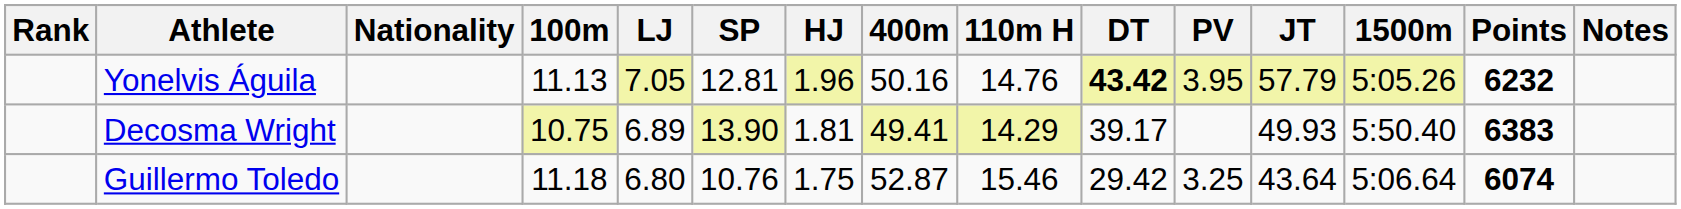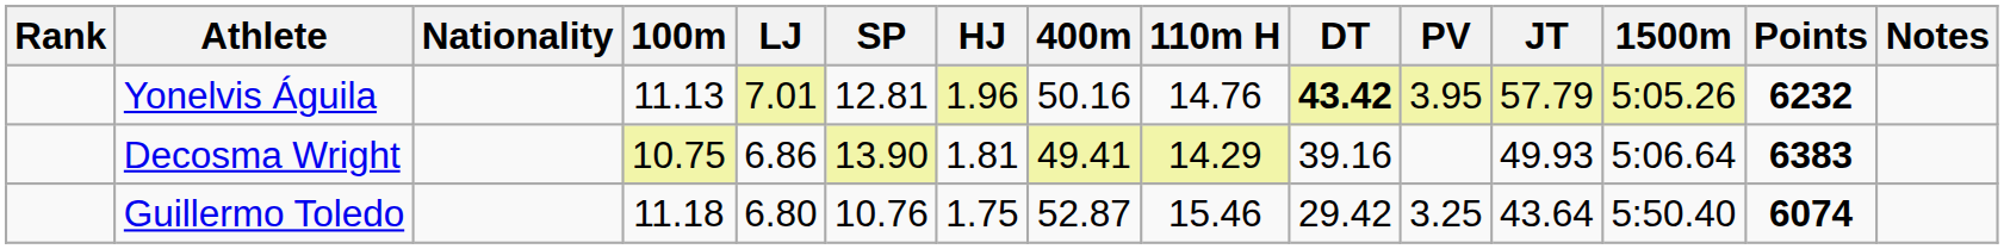 <table class="wikitable sortable" style=" text-align:center;font-size:95%">
 <tr>
 <th>Rank</th>
 <th>Athlete</th>
 <th>Nationality</th>
 <th>100m</th>
 <th>LJ</th>
 <th>SP</th>
 <th>HJ</th>
 <th>400m</th>
 <th>110m H</th>
 <th>DT</th>
 <th>PV</th>
 <th>JT</th>
 <th>1500m</th>
 <th>Points</th>
 <th>Notes</th>
 </tr>
 <tr>
 <td></td>
 <td align=left><a href='#'>Yonelvis Águila</a></td>
 <td align=left></td>
 <td>11.13</td>
-<td bgcolor=#F2F5A9>7.05</td>
+<td bgcolor=#F2F5A9>7.01</td>
 <td>12.81</td>
 <td bgcolor=#F2F5A9>1.96</td>
 <td>50.16</td>
 <td>14.76</td>
 <td bgcolor=#F2F5A9><strong>43.42</strong></td>
 <td bgcolor=#F2F5A9>3.95</td>
 <td bgcolor=#F2F5A9>57.79</td>
 <td bgcolor=#F2F5A9>5:05.26</td>
 <td><strong>6232</strong></td>
 <td></td>
 </tr>
 <tr>
 <td></td>
 <td align=left><a href='#'>Decosma Wright</a></td>
 <td align=left></td>
 <td bgcolor=#F2F5A9>10.75</td>
-<td>6.89</td>
+<td>6.86</td>
 <td bgcolor=#F2F5A9>13.90</td>
 <td>1.81</td>
 <td bgcolor=#F2F5A9>49.41</td>
 <td bgcolor=#F2F5A9>14.29</td>
-<td>39.17</td>
+<td>39.16</td>
 <td></td>
 <td>49.93</td>
-<td>5:50.40</td>
+<td>5:06.64</td>
 <td><strong>6383</strong></td>
 <td></td>
 </tr>
 <tr>
 <td></td>
 <td align=left><a href='#'>Guillermo Toledo</a></td>
 <td align=left></td>
 <td>11.18</td>
 <td>6.80</td>
 <td>10.76</td>
 <td>1.75</td>
 <td>52.87</td>
 <td>15.46</td>
 <td>29.42</td>
 <td>3.25</td>
 <td>43.64</td>
-<td>5:06.64</td>
+<td>5:50.40</td>
 <td><strong>6074</strong></td>
 <td></td>
 </tr>
 </table>
